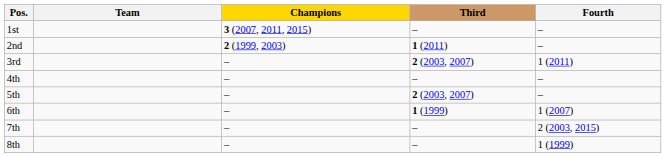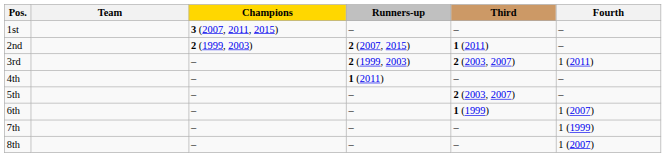 <table class="wikitable" width=80%>
 <tr>
 <th width=1%>Pos.</th>
 <th width=15%>Team</th>
 <th style="background:#FFD700;" width=15%>Champions</th>
+<th style="background:#C0C0C0;" width=10%>Runners-up</th>
 <th style="background:#CC9966;" width=10%>Third</th>
 <th width=10%>Fourth</th>
 </tr>
 <tr>
 <td>1st</td>
 <td><strong></strong></td>
 <td><strong>3</strong> (<a href='#'>2007</a>, <a href='#'>2011</a>, <a href='#'>2015</a>)</td>
 <td>–</td>
 <td>–</td>
+<td>–</td>
 </tr>
 <tr>
 <td>2nd</td>
 <td><strong></strong></td>
 <td><strong>2</strong> (<a href='#'>1999</a>, <a href='#'>2003</a>)</td>
+<td><strong>2</strong> (<a href='#'>2007</a>, <a href='#'>2015</a>)</td>
 <td><strong>1</strong> (<a href='#'>2011</a>)</td>
 <td>–</td>
 </tr>
 <tr>
 <td>3rd</td>
 <td></td>
 <td>–</td>
+<td><strong>2</strong> (<a href='#'>1999</a>, <a href='#'>2003</a>)</td>
 <td><strong>2</strong> (<a href='#'>2003</a>, <a href='#'>2007</a>)</td>
 <td>1 (<a href='#'>2011</a>)</td>
 </tr>
 <tr>
 <td>4th</td>
 <td></td>
 <td>–</td>
+<td><strong>1</strong> (<a href='#'>2011</a>)</td>
 <td>–</td>
 <td>–</td>
 </tr>
 <tr>
 <td>5th</td>
 <td></td>
 <td>–</td>
+<td>–</td>
 <td><strong>2</strong> (<a href='#'>2003</a>, <a href='#'>2007</a>)</td>
 <td>–</td>
 </tr>
 <tr>
 <td>6th</td>
 <td></td>
+<td>–</td>
 <td>–</td>
 <td><strong>1</strong> (<a href='#'>1999</a>)</td>
 <td>1 (<a href='#'>2007</a>)</td>
 </tr>
 <tr>
 <td>7th</td>
 <td></td>
 <td>–</td>
 <td>–</td>
-<td>2 (<a href='#'>2003</a>, <a href='#'>2015</a>)</td>
+<td>–</td>
+<td>1 (<a href='#'>1999</a>)</td>
 </tr>
 <tr>
 <td>8th</td>
 <td></td>
 <td>–</td>
 <td>–</td>
-<td>1 (<a href='#'>1999</a>)</td>
+<td>–</td>
+<td>1 (<a href='#'>2007</a>)</td>
 </tr>
 </table>
